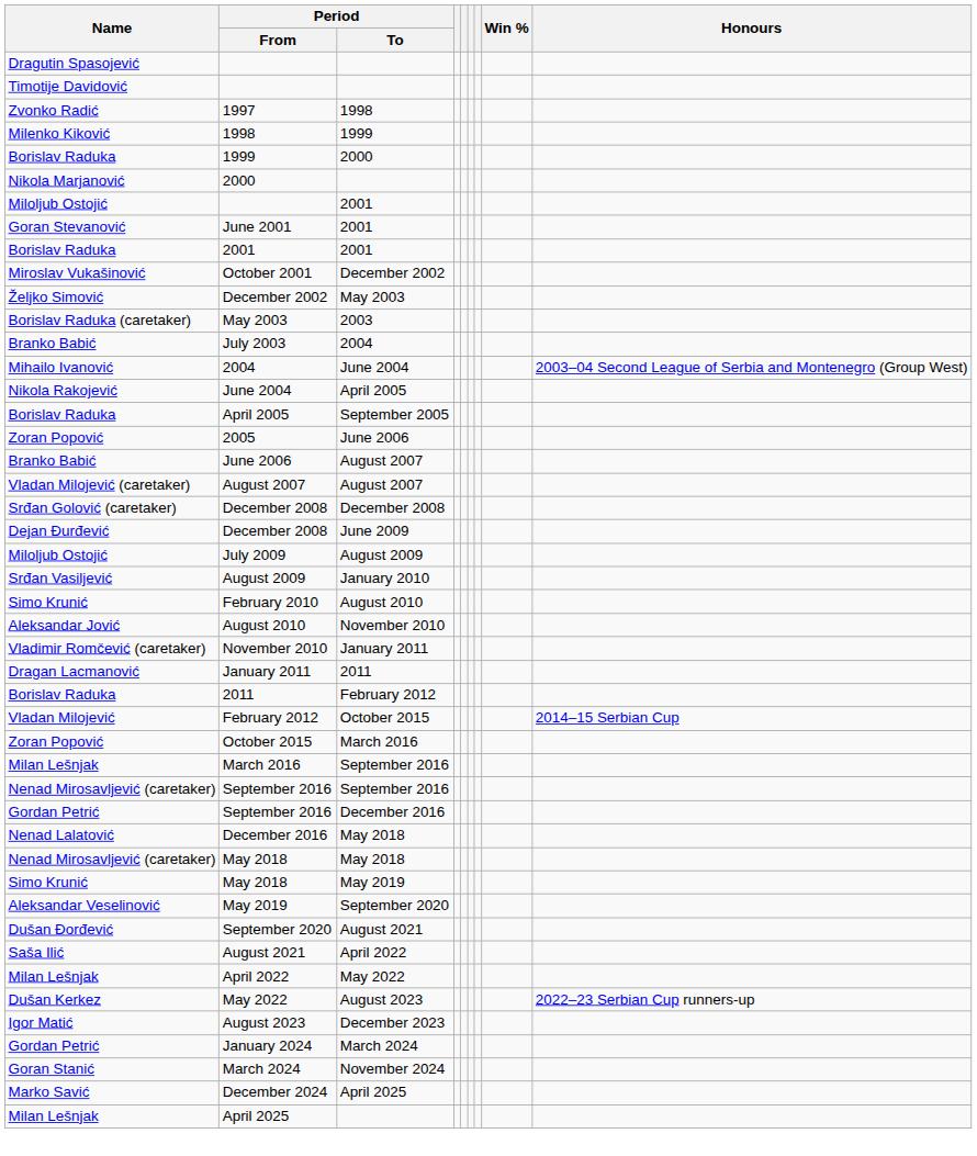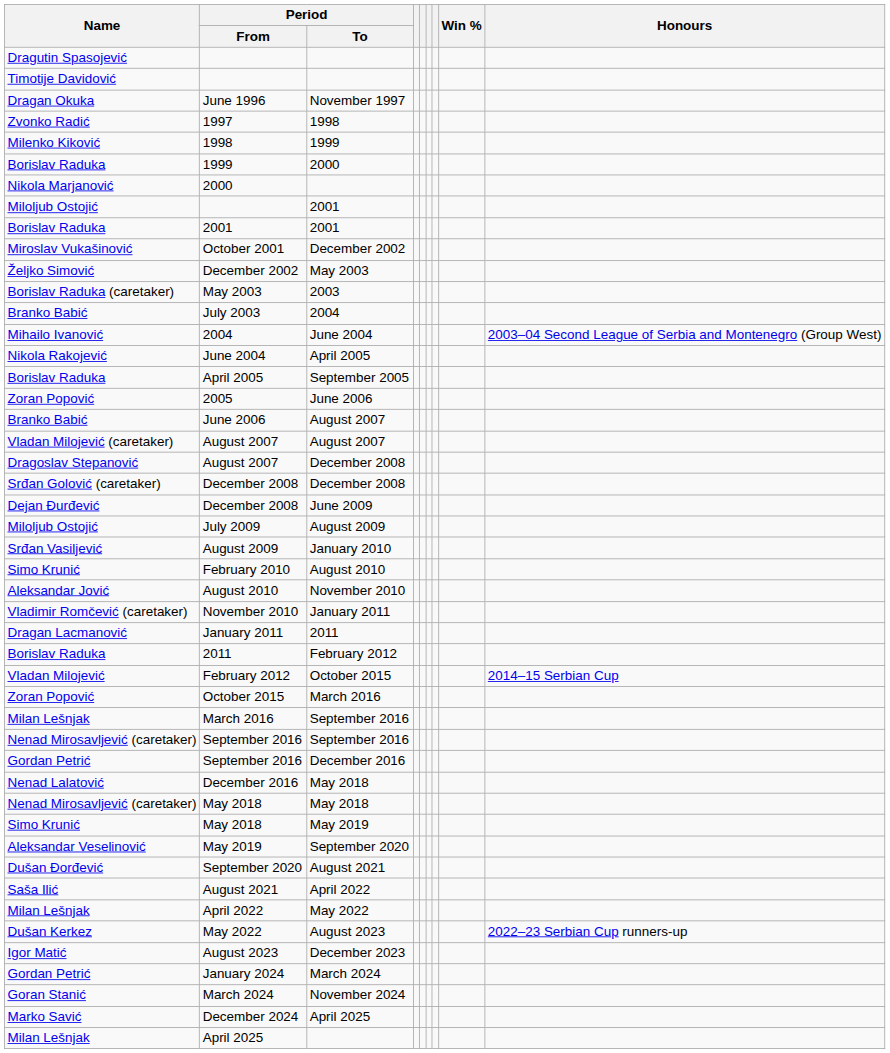 <table class="wikitable sortable">
 <tr>
 <th rowspan="2">Name</th>
 <th colspan="2">Period</th>
 <th rowspan="2"></th>
 <th rowspan="2"></th>
 <th rowspan="2"></th>
 <th rowspan="2"></th>
 <th rowspan="2">Win %</th>
 <th rowspan="2">Honours</th>
 </tr>
 <tr>
 <th width="120">From</th>
 <th width="120">To</th>
 </tr>
 <tr>
 <td> <a href='#'>Dragutin Spasojević</a></td>
 <td></td>
 <td></td>
 <td></td>
 <td></td>
 <td></td>
 <td></td>
 <td></td>
 <td></td>
 </tr>
 <tr>
 <td> <a href='#'>Timotije Davidović</a></td>
 <td></td>
 <td></td>
+<td></td>
+<td></td>
+<td></td>
+<td></td>
+<td></td>
+<td></td>
+</tr>
+<tr>
+<td> <a href='#'>Dragan Okuka</a></td>
+<td>June 1996</td>
+<td>November 1997</td>
 <td></td>
 <td></td>
 <td></td>
 <td></td>
 <td></td>
 <td></td>
 </tr>
 <tr>
 <td> <a href='#'>Zvonko Radić</a></td>
 <td>1997</td>
 <td>1998</td>
 <td></td>
 <td></td>
 <td></td>
 <td></td>
 <td></td>
 <td></td>
 </tr>
 <tr>
 <td> <a href='#'>Milenko Kiković</a></td>
 <td>1998</td>
 <td>1999</td>
 <td></td>
 <td></td>
 <td></td>
 <td></td>
 <td></td>
 <td></td>
 </tr>
 <tr>
 <td> <a href='#'>Borislav Raduka</a></td>
 <td>1999</td>
 <td>2000</td>
 <td></td>
 <td></td>
 <td></td>
 <td></td>
 <td></td>
 <td></td>
 </tr>
 <tr>
 <td> <a href='#'>Nikola Marjanović</a></td>
 <td>2000</td>
 <td></td>
 <td></td>
 <td></td>
 <td></td>
 <td></td>
 <td></td>
 <td></td>
 </tr>
 <tr>
 <td> <a href='#'>Miloljub Ostojić</a></td>
 <td></td>
-<td>2001</td>
-<td></td>
-<td></td>
-<td></td>
-<td></td>
-<td></td>
-<td></td>
-</tr>
-<tr>
-<td> <a href='#'>Goran Stevanović</a></td>
-<td>June 2001</td>
 <td>2001</td>
 <td></td>
 <td></td>
 <td></td>
 <td></td>
 <td></td>
 <td></td>
 </tr>
 <tr>
 <td> <a href='#'>Borislav Raduka</a></td>
 <td>2001</td>
 <td>2001</td>
 <td></td>
 <td></td>
 <td></td>
 <td></td>
 <td></td>
 <td></td>
 </tr>
 <tr>
 <td> <a href='#'>Miroslav Vukašinović</a></td>
 <td>October 2001</td>
 <td>December 2002</td>
 <td></td>
 <td></td>
 <td></td>
 <td></td>
 <td></td>
 <td></td>
 </tr>
 <tr>
 <td> <a href='#'>Željko Simović</a></td>
 <td>December 2002</td>
 <td>May 2003</td>
 <td></td>
 <td></td>
 <td></td>
 <td></td>
 <td></td>
 <td></td>
 </tr>
 <tr>
 <td> <a href='#'>Borislav Raduka</a> (caretaker)</td>
 <td>May 2003</td>
 <td>2003</td>
 <td></td>
 <td></td>
 <td></td>
 <td></td>
 <td></td>
 <td></td>
 </tr>
 <tr>
 <td> <a href='#'>Branko Babić</a></td>
 <td>July 2003</td>
 <td>2004</td>
 <td></td>
 <td></td>
 <td></td>
 <td></td>
 <td></td>
 <td></td>
 </tr>
 <tr>
 <td> <a href='#'>Mihailo Ivanović</a></td>
 <td>2004</td>
 <td>June 2004</td>
 <td></td>
 <td></td>
 <td></td>
 <td></td>
 <td></td>
 <td><a href='#'>2003–04 Second League of Serbia and Montenegro</a> (Group West)</td>
 </tr>
 <tr>
 <td> <a href='#'>Nikola Rakojević</a></td>
 <td>June 2004</td>
 <td>April 2005</td>
 <td></td>
 <td></td>
 <td></td>
 <td></td>
 <td></td>
 <td></td>
 </tr>
 <tr>
 <td> <a href='#'>Borislav Raduka</a></td>
 <td>April 2005</td>
 <td>September 2005</td>
 <td></td>
 <td></td>
 <td></td>
 <td></td>
 <td></td>
 <td></td>
 </tr>
 <tr>
 <td> <a href='#'>Zoran Popović</a></td>
 <td>2005</td>
 <td>June 2006</td>
 <td></td>
 <td></td>
 <td></td>
 <td></td>
 <td></td>
 <td></td>
 </tr>
 <tr>
 <td> <a href='#'>Branko Babić</a></td>
 <td>June 2006</td>
 <td>August 2007</td>
 <td></td>
 <td></td>
 <td></td>
 <td></td>
 <td></td>
 <td></td>
 </tr>
 <tr>
 <td> <a href='#'>Vladan Milojević</a> (caretaker)</td>
 <td>August 2007</td>
 <td>August 2007</td>
+<td></td>
+<td></td>
+<td></td>
+<td></td>
+<td></td>
+<td></td>
+</tr>
+<tr>
+<td> <a href='#'>Dragoslav Stepanović</a></td>
+<td>August 2007</td>
+<td>December 2008</td>
 <td></td>
 <td></td>
 <td></td>
 <td></td>
 <td></td>
 <td></td>
 </tr>
 <tr>
 <td> <a href='#'>Srđan Golović</a> (caretaker)</td>
 <td>December 2008</td>
 <td>December 2008</td>
 <td></td>
 <td></td>
 <td></td>
 <td></td>
 <td></td>
 <td></td>
 </tr>
 <tr>
 <td> <a href='#'>Dejan Đurđević</a></td>
 <td>December 2008</td>
 <td>June 2009</td>
 <td></td>
 <td></td>
 <td></td>
 <td></td>
 <td></td>
 <td></td>
 </tr>
 <tr>
 <td> <a href='#'>Miloljub Ostojić</a></td>
 <td>July 2009</td>
 <td>August 2009</td>
 <td></td>
 <td></td>
 <td></td>
 <td></td>
 <td></td>
 <td></td>
 </tr>
 <tr>
 <td> <a href='#'>Srđan Vasiljević</a></td>
 <td>August 2009</td>
 <td>January 2010</td>
 <td></td>
 <td></td>
 <td></td>
 <td></td>
 <td></td>
 <td></td>
 </tr>
 <tr>
 <td> <a href='#'>Simo Krunić</a></td>
 <td>February 2010</td>
 <td>August 2010</td>
 <td></td>
 <td></td>
 <td></td>
 <td></td>
 <td></td>
 <td></td>
 </tr>
 <tr>
 <td> <a href='#'>Aleksandar Jović</a></td>
 <td>August 2010</td>
 <td>November 2010</td>
 <td></td>
 <td></td>
 <td></td>
 <td></td>
 <td></td>
 <td></td>
 </tr>
 <tr>
 <td> <a href='#'>Vladimir Romčević</a> (caretaker)</td>
 <td>November 2010</td>
 <td>January 2011</td>
 <td></td>
 <td></td>
 <td></td>
 <td></td>
 <td></td>
 <td></td>
 </tr>
 <tr>
 <td> <a href='#'>Dragan Lacmanović</a></td>
 <td>January 2011</td>
 <td>2011</td>
 <td></td>
 <td></td>
 <td></td>
 <td></td>
 <td></td>
 <td></td>
 </tr>
 <tr>
 <td> <a href='#'>Borislav Raduka</a></td>
 <td>2011</td>
 <td>February 2012</td>
 <td></td>
 <td></td>
 <td></td>
 <td></td>
 <td></td>
 <td></td>
 </tr>
 <tr>
 <td> <a href='#'>Vladan Milojević</a></td>
 <td>February 2012</td>
 <td>October 2015</td>
 <td></td>
 <td></td>
 <td></td>
 <td></td>
 <td></td>
 <td><a href='#'>2014–15 Serbian Cup</a></td>
 </tr>
 <tr>
 <td> <a href='#'>Zoran Popović</a></td>
 <td>October 2015</td>
 <td>March 2016</td>
 <td></td>
 <td></td>
 <td></td>
 <td></td>
 <td></td>
 <td></td>
 </tr>
 <tr>
 <td> <a href='#'>Milan Lešnjak</a></td>
 <td>March 2016</td>
 <td>September 2016</td>
 <td></td>
 <td></td>
 <td></td>
 <td></td>
 <td></td>
 <td></td>
 </tr>
 <tr>
 <td> <a href='#'>Nenad Mirosavljević</a> (caretaker)</td>
 <td>September 2016</td>
 <td>September 2016</td>
 <td></td>
 <td></td>
 <td></td>
 <td></td>
 <td></td>
 <td></td>
 </tr>
 <tr>
 <td> <a href='#'>Gordan Petrić</a></td>
 <td>September 2016</td>
 <td>December 2016</td>
 <td></td>
 <td></td>
 <td></td>
 <td></td>
 <td></td>
 <td></td>
 </tr>
 <tr>
 <td> <a href='#'>Nenad Lalatović</a></td>
 <td>December 2016</td>
 <td>May 2018</td>
 <td></td>
 <td></td>
 <td></td>
 <td></td>
 <td></td>
 <td></td>
 </tr>
 <tr>
 <td> <a href='#'>Nenad Mirosavljević</a> (caretaker)</td>
 <td>May 2018</td>
 <td>May 2018</td>
 <td></td>
 <td></td>
 <td></td>
 <td></td>
 <td></td>
 <td></td>
 </tr>
 <tr>
 <td> <a href='#'>Simo Krunić</a></td>
 <td>May 2018</td>
 <td>May 2019</td>
 <td></td>
 <td></td>
 <td></td>
 <td></td>
 <td></td>
 <td></td>
 </tr>
 <tr>
 <td> <a href='#'>Aleksandar Veselinović</a></td>
 <td>May 2019</td>
 <td>September 2020</td>
 <td></td>
 <td></td>
 <td></td>
 <td></td>
 <td></td>
 <td></td>
 </tr>
 <tr>
 <td> <a href='#'>Dušan Đorđević</a></td>
 <td>September 2020</td>
 <td>August 2021</td>
 <td></td>
 <td></td>
 <td></td>
 <td></td>
 <td></td>
 <td></td>
 </tr>
 <tr>
 <td> <a href='#'>Saša Ilić</a></td>
 <td>August 2021</td>
 <td>April 2022</td>
 <td></td>
 <td></td>
 <td></td>
 <td></td>
 <td></td>
 <td></td>
 </tr>
 <tr>
 <td> <a href='#'>Milan Lešnjak</a></td>
 <td>April 2022</td>
 <td>May 2022</td>
 <td></td>
 <td></td>
 <td></td>
 <td></td>
 <td></td>
 <td></td>
 </tr>
 <tr>
 <td> <a href='#'>Dušan Kerkez</a></td>
 <td>May 2022</td>
 <td>August 2023</td>
 <td></td>
 <td></td>
 <td></td>
 <td></td>
 <td></td>
 <td><a href='#'>2022–23 Serbian Cup</a> runners-up</td>
 </tr>
 <tr>
 <td> <a href='#'>Igor Matić</a></td>
 <td>August 2023</td>
 <td>December 2023</td>
 <td></td>
 <td></td>
 <td></td>
 <td></td>
 <td></td>
 <td></td>
 </tr>
 <tr>
 <td> <a href='#'>Gordan Petrić</a></td>
 <td>January 2024</td>
 <td>March 2024</td>
 <td></td>
 <td></td>
 <td></td>
 <td></td>
 <td></td>
 <td></td>
 </tr>
 <tr>
 <td> <a href='#'>Goran Stanić</a></td>
 <td>March 2024</td>
 <td>November 2024</td>
 <td></td>
 <td></td>
 <td></td>
 <td></td>
 <td></td>
 <td></td>
 </tr>
 <tr>
 <td> <a href='#'>Marko Savić</a></td>
 <td>December 2024</td>
 <td>April 2025</td>
 <td></td>
 <td></td>
 <td></td>
 <td></td>
 <td></td>
 <td></td>
 </tr>
 <tr>
 <td> <a href='#'>Milan Lešnjak</a></td>
 <td>April 2025</td>
 <td></td>
 <td></td>
 <td></td>
 <td></td>
 <td></td>
 <td></td>
 <td></td>
 </tr>
 </table>
